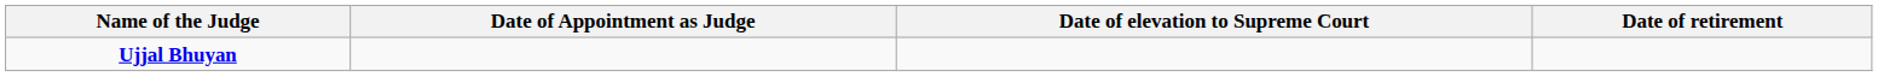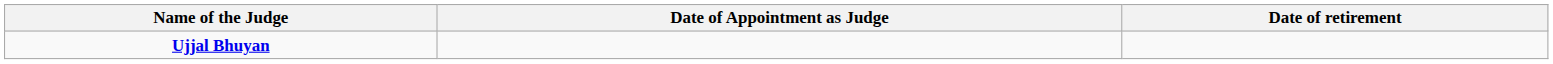 <table class="wikitable static-row-numbers static-row-header" style="text-align:center" width="92%">
 <tr>
 <th>Name of the Judge</th>
 <th>Date of Appointment as Judge</th>
-<th>Date of elevation to Supreme Court</th>
 <th>Date of retirement</th>
 </tr>
 <tr>
 <td><strong><a href='#'>Ujjal Bhuyan</a></strong></td>
 <td></td>
 <td></td>
-<td></td>
 </tr>
 </table>
